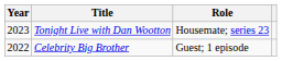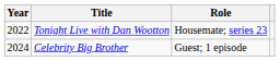 <table class="wikitable plainrowheaders sortable">
 <tr>
 <th>Year</th>
 <th>Title</th>
 <th>Role</th>
 <th class="unsortable"></th>
 </tr>
 <tr>
-<td>2023</td>
+<td>2022</td>
 <td><em><a href='#'>Tonight Live with Dan Wootton</a></em></td>
 <td>Housemate; <a href='#'>series 23</a></td>
 <td align="center"></td>
 </tr>
 <tr>
-<td>2022</td>
+<td>2024</td>
 <td><em><a href='#'>Celebrity Big Brother</a></em></td>
 <td>Guest; 1 episode</td>
 <td align="center"></td>
 </tr>
 </table>
